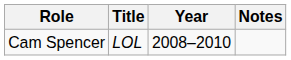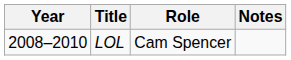 <table class="wikitable sortable">
 <tr>
+<th>Year</th>
+<th>Title</th>
 <th>Role</th>
-<th>Title</th>
-<th>Year</th>
 <th>Notes</th>
 </tr>
 <tr>
+<td>2008–2010</td>
+<td><em>LOL</em></td>
 <td>Cam Spencer</td>
-<td><em>LOL</em></td>
-<td>2008–2010</td>
 <td></td>
 </tr>
 </table>
